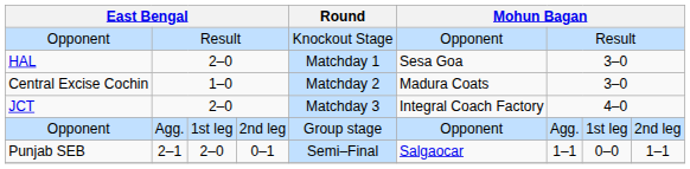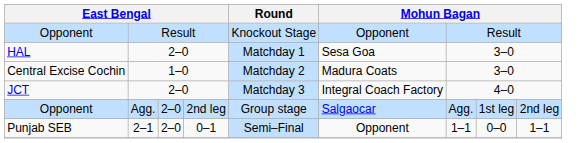 <table class="wikitable" style="text-align:center">
 <tr>
 <th colspan="4"><a href='#'>East Bengal</a></th>
 <th>Round</th>
 <th colspan="4"><a href='#'>Mohun Bagan</a></th>
 </tr>
 <tr style="background:#C1E0FF">
 <td>Opponent</td>
 <td colspan="3">Result</td>
 <td>Knockout Stage</td>
 <td>Opponent</td>
 <td colspan="3">Result</td>
 </tr>
 <tr>
 <td style="text-align:left"><a href='#'>HAL</a></td>
 <td colspan="3">2–0</td>
 <td style="background:#C1E0FF">Matchday 1</td>
 <td style="text-align:left">Sesa Goa</td>
 <td colspan="3">3–0</td>
 </tr>
 <tr>
 <td style="text-align:left">Central Excise Cochin</td>
 <td colspan="3">1–0</td>
 <td style="background:#C1E0FF">Matchday 2</td>
 <td style="text-align:left">Madura Coats</td>
 <td colspan="3">3–0</td>
 </tr>
 <tr>
 <td style="text-align:left"><a href='#'>JCT</a></td>
 <td colspan="3">2–0</td>
 <td style="background:#C1E0FF">Matchday 3</td>
 <td style="text-align:left">Integral Coach Factory</td>
 <td colspan="3">4–0</td>
 </tr>
 <tr style="background:#C1E0FF">
 <td>Opponent</td>
 <td>Agg.</td>
-<td>1st leg</td>
+<td>2–0</td>
 <td>2nd leg</td>
 <td>Group stage</td>
-<td>Opponent</td>
+<td style="text-align:left"><a href='#'>Salgaocar</a></td>
 <td>Agg.</td>
 <td>1st leg</td>
 <td>2nd leg</td>
 </tr>
 <tr>
 <td style="text-align:left">Punjab SEB</td>
 <td>2–1</td>
 <td>2–0</td>
 <td>0–1</td>
 <td style="background:#C1E0FF">Semi–Final</td>
-<td style="text-align:left"><a href='#'>Salgaocar</a></td>
+<td>Opponent</td>
 <td>1–1 </td>
 <td>0–0</td>
 <td>1–1</td>
 </tr>
 <tr>
 </tr>
 </table>
